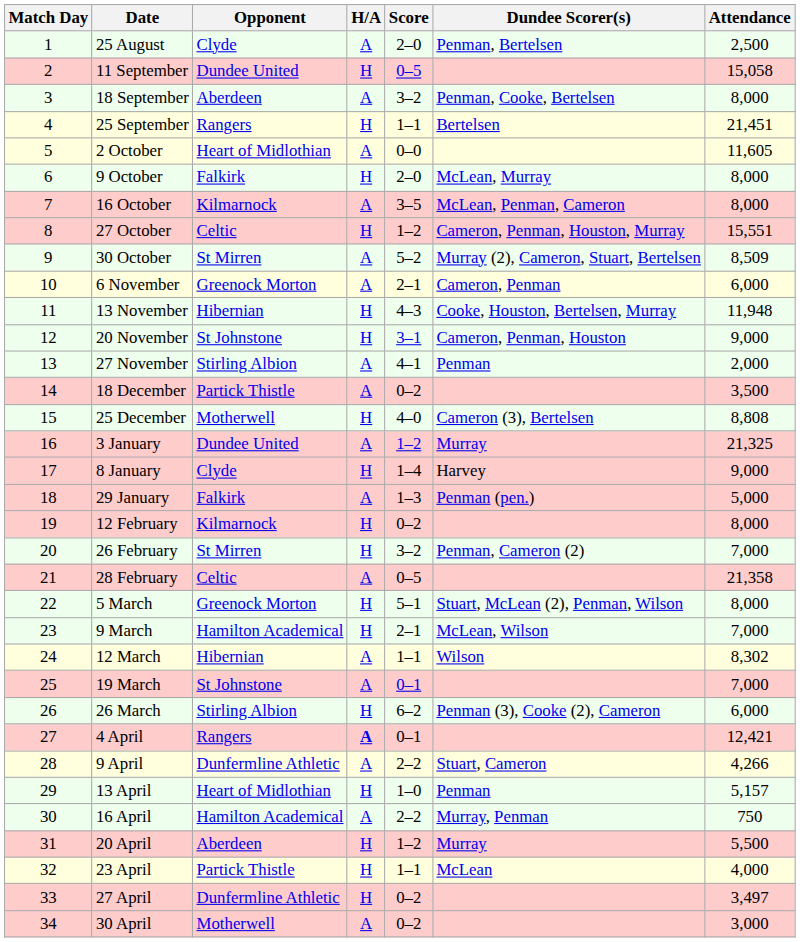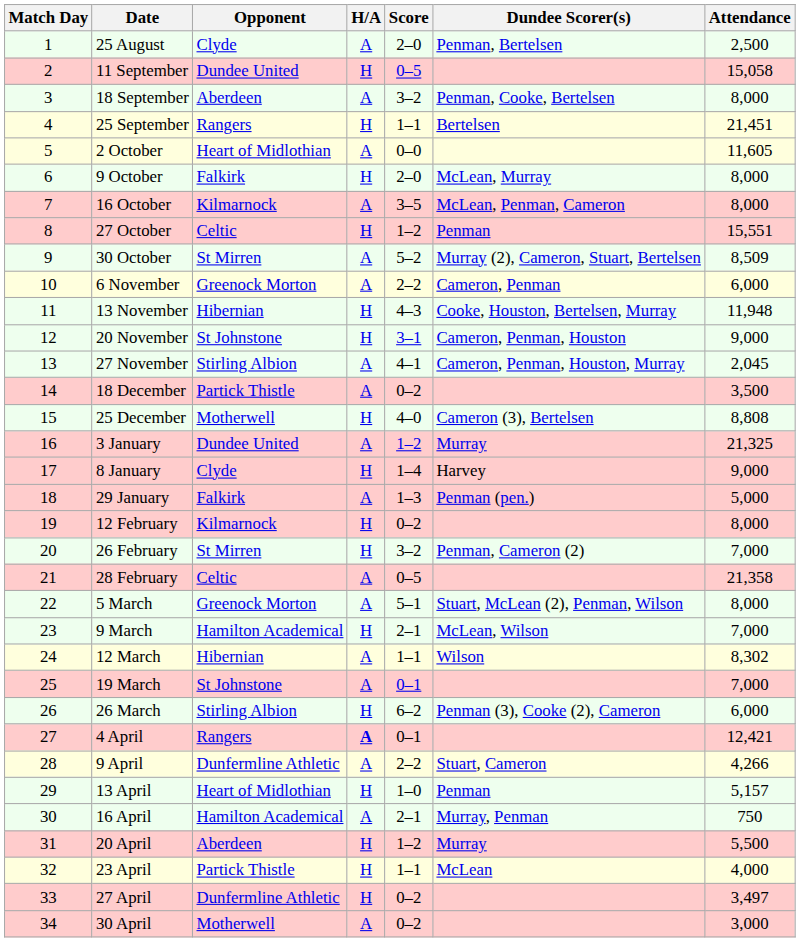 <table class="wikitable" style="text-align:center">
 <tr>
 <th>Match Day</th>
 <th>Date</th>
 <th>Opponent</th>
 <th>H/A</th>
 <th>Score</th>
 <th>Dundee Scorer(s)</th>
 <th>Attendance</th>
 </tr>
 <tr bgcolor="#EEFFEE">
 <td>1</td>
 <td align="left">25 August</td>
 <td align="left"><a href='#'>Clyde</a></td>
 <td><a href='#'>A</a></td>
 <td>2–0</td>
 <td align="left"><a href='#'>Penman</a>, <a href='#'>Bertelsen</a></td>
 <td>2,500</td>
 </tr>
 <tr bgcolor="#FFCCCC">
 <td>2</td>
 <td align="left">11 September</td>
 <td align="left"><a href='#'>Dundee United</a></td>
 <td><a href='#'>H</a></td>
 <td><a href='#'>0–5</a></td>
 <td align="left"></td>
 <td>15,058</td>
 </tr>
 <tr bgcolor="#EEFFEE">
 <td>3</td>
 <td align="left">18 September</td>
 <td align="left"><a href='#'>Aberdeen</a></td>
 <td><a href='#'>A</a></td>
 <td>3–2</td>
 <td align="left"><a href='#'>Penman</a>, <a href='#'>Cooke</a>, <a href='#'>Bertelsen</a></td>
 <td>8,000</td>
 </tr>
 <tr bgcolor="#FFFFDD">
 <td>4</td>
 <td align="left">25 September</td>
 <td align="left"><a href='#'>Rangers</a></td>
 <td><a href='#'>H</a></td>
 <td>1–1</td>
 <td align="left"><a href='#'>Bertelsen</a></td>
 <td>21,451</td>
 </tr>
 <tr bgcolor="#FFFFDD">
 <td>5</td>
 <td align="left">2 October</td>
 <td align="left"><a href='#'>Heart of Midlothian</a></td>
 <td><a href='#'>A</a></td>
 <td>0–0</td>
 <td align="left"></td>
 <td>11,605</td>
 </tr>
 <tr bgcolor="#EEFFEE">
 <td>6</td>
 <td align="left">9 October</td>
 <td align="left"><a href='#'>Falkirk</a></td>
 <td><a href='#'>H</a></td>
 <td>2–0</td>
 <td align="left"><a href='#'>McLean</a>, <a href='#'>Murray</a></td>
 <td>8,000</td>
 </tr>
 <tr bgcolor="#FFCCCC">
 <td>7</td>
 <td align="left">16 October</td>
 <td align="left"><a href='#'>Kilmarnock</a></td>
 <td><a href='#'>A</a></td>
 <td>3–5</td>
 <td align="left"><a href='#'>McLean</a>, <a href='#'>Penman</a>, <a href='#'>Cameron</a></td>
 <td>8,000</td>
 </tr>
 <tr bgcolor="#FFCCCC">
 <td>8</td>
 <td align="left">27 October</td>
 <td align="left"><a href='#'>Celtic</a></td>
 <td><a href='#'>H</a></td>
 <td>1–2</td>
-<td align="left"><a href='#'>Cameron</a>, <a href='#'>Penman</a>, <a href='#'>Houston</a>, <a href='#'>Murray</a></td>
+<td align="left"><a href='#'>Penman</a></td>
 <td>15,551</td>
 </tr>
 <tr bgcolor="#EEFFEE">
 <td>9</td>
 <td align="left">30 October</td>
 <td align="left"><a href='#'>St Mirren</a></td>
 <td><a href='#'>A</a></td>
 <td>5–2</td>
 <td align="left"><a href='#'>Murray</a> (2), <a href='#'>Cameron</a>, <a href='#'>Stuart</a>, <a href='#'>Bertelsen</a></td>
 <td>8,509</td>
 </tr>
 <tr bgcolor="#FFFFDD">
 <td>10</td>
 <td align="left">6 November</td>
 <td align="left"><a href='#'>Greenock Morton</a></td>
 <td><a href='#'>A</a></td>
-<td>2–1</td>
+<td>2–2</td>
 <td align="left"><a href='#'>Cameron</a>, <a href='#'>Penman</a></td>
 <td>6,000</td>
 </tr>
 <tr bgcolor="#EEFFEE">
 <td>11</td>
 <td align="left">13 November</td>
 <td align="left"><a href='#'>Hibernian</a></td>
 <td><a href='#'>H</a></td>
 <td>4–3</td>
 <td align="left"><a href='#'>Cooke</a>, <a href='#'>Houston</a>, <a href='#'>Bertelsen</a>, <a href='#'>Murray</a></td>
 <td>11,948</td>
 </tr>
 <tr bgcolor="#EEFFEE">
 <td>12</td>
 <td align="left">20 November</td>
 <td align="left"><a href='#'>St Johnstone</a></td>
 <td><a href='#'>H</a></td>
 <td><a href='#'>3–1</a></td>
 <td align="left"><a href='#'>Cameron</a>, <a href='#'>Penman</a>, <a href='#'>Houston</a></td>
 <td>9,000</td>
 </tr>
 <tr bgcolor="#EEFFEE">
 <td>13</td>
 <td align="left">27 November</td>
 <td align="left"><a href='#'>Stirling Albion</a></td>
 <td><a href='#'>A</a></td>
 <td>4–1</td>
-<td align="left"><a href='#'>Penman</a></td>
-<td>2,000</td>
+<td align="left"><a href='#'>Cameron</a>, <a href='#'>Penman</a>, <a href='#'>Houston</a>, <a href='#'>Murray</a></td>
+<td>2,045</td>
 </tr>
 <tr bgcolor="#FFCCCC">
 <td>14</td>
 <td align="left">18 December</td>
 <td align="left"><a href='#'>Partick Thistle</a></td>
 <td><a href='#'>A</a></td>
 <td>0–2</td>
 <td align="left"></td>
 <td>3,500</td>
 </tr>
 <tr bgcolor="#EEFFEE">
 <td>15</td>
 <td align="left">25 December</td>
 <td align="left"><a href='#'>Motherwell</a></td>
 <td><a href='#'>H</a></td>
 <td>4–0</td>
 <td align="left"><a href='#'>Cameron</a> (3), <a href='#'>Bertelsen</a></td>
 <td>8,808</td>
 </tr>
 <tr bgcolor="#FFCCCC">
 <td>16</td>
 <td align="left">3 January</td>
 <td align="left"><a href='#'>Dundee United</a></td>
 <td><a href='#'>A</a></td>
 <td><a href='#'>1–2</a></td>
 <td align="left"><a href='#'>Murray</a></td>
 <td>21,325</td>
 </tr>
 <tr bgcolor="#FFCCCC">
 <td>17</td>
 <td align="left">8 January</td>
 <td align="left"><a href='#'>Clyde</a></td>
 <td><a href='#'>H</a></td>
 <td>1–4</td>
 <td align="left">Harvey</td>
 <td>9,000</td>
 </tr>
 <tr bgcolor="#FFCCCC">
 <td>18</td>
 <td align="left">29 January</td>
 <td align="left"><a href='#'>Falkirk</a></td>
 <td><a href='#'>A</a></td>
 <td>1–3</td>
 <td align="left"><a href='#'>Penman</a> (<a href='#'>pen.</a>)</td>
 <td>5,000</td>
 </tr>
 <tr bgcolor="#FFCCCC">
 <td>19</td>
 <td align="left">12 February</td>
 <td align="left"><a href='#'>Kilmarnock</a></td>
 <td><a href='#'>H</a></td>
 <td>0–2</td>
 <td align="left"></td>
 <td>8,000</td>
 </tr>
 <tr bgcolor="#EEFFEE">
 <td>20</td>
 <td align="left">26 February</td>
 <td align="left"><a href='#'>St Mirren</a></td>
 <td><a href='#'>H</a></td>
 <td>3–2</td>
 <td align="left"><a href='#'>Penman</a>, <a href='#'>Cameron</a> (2)</td>
 <td>7,000</td>
 </tr>
 <tr bgcolor="#FFCCCC">
 <td>21</td>
 <td align="left">28 February</td>
 <td align="left"><a href='#'>Celtic</a></td>
 <td><a href='#'>A</a></td>
 <td>0–5</td>
 <td align="left"></td>
 <td>21,358</td>
 </tr>
 <tr bgcolor="#EEFFEE">
 <td>22</td>
 <td align="left">5 March</td>
 <td align="left"><a href='#'>Greenock Morton</a></td>
-<td><a href='#'>H</a></td>
+<td><a href='#'>A</a></td>
 <td>5–1</td>
 <td align="left"><a href='#'>Stuart</a>, <a href='#'>McLean</a> (2), <a href='#'>Penman</a>, <a href='#'>Wilson</a></td>
 <td>8,000</td>
 </tr>
 <tr bgcolor="#EEFFEE">
 <td>23</td>
 <td align="left">9 March</td>
 <td align="left"><a href='#'>Hamilton Academical</a></td>
 <td><a href='#'>H</a></td>
 <td>2–1</td>
 <td align="left"><a href='#'>McLean</a>, <a href='#'>Wilson</a></td>
 <td>7,000</td>
 </tr>
 <tr bgcolor="#FFFFDD">
 <td>24</td>
 <td align="left">12 March</td>
 <td align="left"><a href='#'>Hibernian</a></td>
 <td><a href='#'>A</a></td>
 <td>1–1</td>
 <td align="left"><a href='#'>Wilson</a></td>
 <td>8,302</td>
 </tr>
 <tr bgcolor="#FFCCCC">
 <td>25</td>
 <td align="left">19 March</td>
 <td align="left"><a href='#'>St Johnstone</a></td>
 <td><a href='#'>A</a></td>
 <td><a href='#'>0–1</a></td>
 <td align="left"></td>
 <td>7,000</td>
 </tr>
 <tr bgcolor="#EEFFEE">
 <td>26</td>
 <td align="left">26 March</td>
 <td align="left"><a href='#'>Stirling Albion</a></td>
 <td><a href='#'>H</a></td>
 <td>6–2</td>
 <td align="left"><a href='#'>Penman</a> (3), <a href='#'>Cooke</a> (2), <a href='#'>Cameron</a></td>
 <td>6,000</td>
 </tr>
 <tr bgcolor="#FFCCCC">
 <td>27</td>
 <td align="left">4 April</td>
 <td align="left"><a href='#'>Rangers</a></td>
 <td><strong><a href='#'>A</a></strong></td>
 <td>0–1</td>
 <td align="left"></td>
 <td>12,421</td>
 </tr>
 <tr bgcolor="#FFFFDD">
 <td>28</td>
 <td align="left">9 April</td>
 <td align="left"><a href='#'>Dunfermline Athletic</a></td>
 <td><a href='#'>A</a></td>
 <td>2–2</td>
 <td align="left"><a href='#'>Stuart</a>, <a href='#'>Cameron</a></td>
 <td>4,266</td>
 </tr>
 <tr bgcolor="#EEFFEE">
 <td>29</td>
 <td align="left">13 April</td>
 <td align="left"><a href='#'>Heart of Midlothian</a></td>
 <td><a href='#'>H</a></td>
 <td>1–0</td>
 <td align="left"><a href='#'>Penman</a></td>
 <td>5,157</td>
 </tr>
 <tr bgcolor="#EEFFEE">
 <td>30</td>
 <td align="left">16 April</td>
 <td align="left"><a href='#'>Hamilton Academical</a></td>
 <td><a href='#'>A</a></td>
-<td>2–2</td>
+<td>2–1</td>
 <td align="left"><a href='#'>Murray</a>, <a href='#'>Penman</a></td>
 <td>750</td>
 </tr>
 <tr bgcolor="#FFCCCC">
 <td>31</td>
 <td align="left">20 April</td>
 <td align="left"><a href='#'>Aberdeen</a></td>
 <td><a href='#'>H</a></td>
 <td>1–2</td>
 <td align="left"><a href='#'>Murray</a></td>
 <td>5,500</td>
 </tr>
 <tr bgcolor="#FFFFDD">
 <td>32</td>
 <td align="left">23 April</td>
 <td align="left"><a href='#'>Partick Thistle</a></td>
 <td><a href='#'>H</a></td>
 <td>1–1</td>
 <td align="left"><a href='#'>McLean</a></td>
 <td>4,000</td>
 </tr>
 <tr bgcolor="#FFCCCC">
 <td>33</td>
 <td align="left">27 April</td>
 <td align="left"><a href='#'>Dunfermline Athletic</a></td>
 <td><a href='#'>H</a></td>
 <td>0–2</td>
 <td align="left"></td>
 <td>3,497</td>
 </tr>
 <tr bgcolor="#FFCCCC">
 <td>34</td>
 <td align="left">30 April</td>
 <td align="left"><a href='#'>Motherwell</a></td>
 <td><a href='#'>A</a></td>
 <td>0–2</td>
 <td align="left"></td>
 <td>3,000</td>
 </tr>
 </table>
